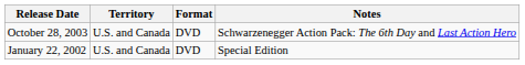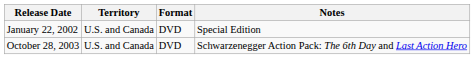 <table class="wikitable">
 <tr>
 <th>Release Date</th>
 <th>Territory</th>
 <th>Format</th>
 <th>Notes</th>
 </tr>
 <tr>
+<td>January 22, 2002</td>
+<td>U.S. and Canada</td>
+<td>DVD</td>
+<td>Special Edition</td>
+</tr>
+<tr>
 <td>October 28, 2003</td>
 <td>U.S. and Canada</td>
 <td>DVD</td>
 <td>Schwarzenegger Action Pack: <em>The 6th Day</em> and <em><a href='#'>Last Action Hero</a></em></td>
 </tr>
-<tr>
-<td>January 22, 2002</td>
-<td>U.S. and Canada</td>
-<td>DVD</td>
-<td>Special Edition</td>
-</tr>
 </table>
